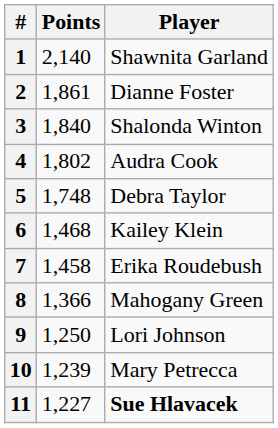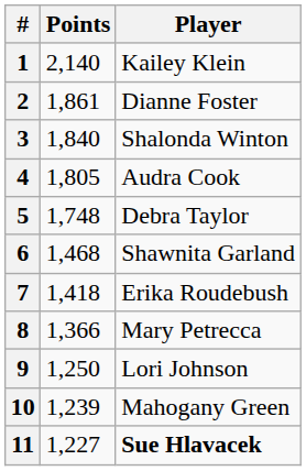 <table class="wikitable">
 <tr>
 <th>#</th>
 <th>Points</th>
 <th>Player</th>
 </tr>
 <tr>
 <th>1</th>
 <td>2,140</td>
-<td>Shawnita Garland</td>
+<td>Kailey Klein</td>
 </tr>
 <tr>
 <th>2</th>
 <td>1,861</td>
 <td>Dianne Foster</td>
 </tr>
 <tr>
 <th>3</th>
 <td>1,840</td>
 <td>Shalonda Winton</td>
 </tr>
 <tr>
 <th>4</th>
-<td>1,802</td>
+<td>1,805</td>
 <td>Audra Cook</td>
 </tr>
 <tr>
 <th>5</th>
 <td>1,748</td>
 <td>Debra Taylor</td>
 </tr>
 <tr>
 <th>6</th>
 <td>1,468</td>
-<td>Kailey Klein</td>
+<td>Shawnita Garland</td>
 </tr>
 <tr>
 <th>7</th>
-<td>1,458</td>
+<td>1,418</td>
 <td>Erika Roudebush</td>
 </tr>
 <tr>
 <th>8</th>
 <td>1,366</td>
-<td>Mahogany Green</td>
+<td>Mary Petrecca</td>
 </tr>
 <tr>
 <th>9</th>
 <td>1,250</td>
 <td>Lori Johnson</td>
 </tr>
 <tr>
 <th>10</th>
 <td>1,239</td>
-<td>Mary Petrecca</td>
+<td>Mahogany Green</td>
 </tr>
 <tr>
 <th>11</th>
 <td>1,227</td>
 <td><strong>Sue Hlavacek</strong></td>
 </tr>
 </table>
